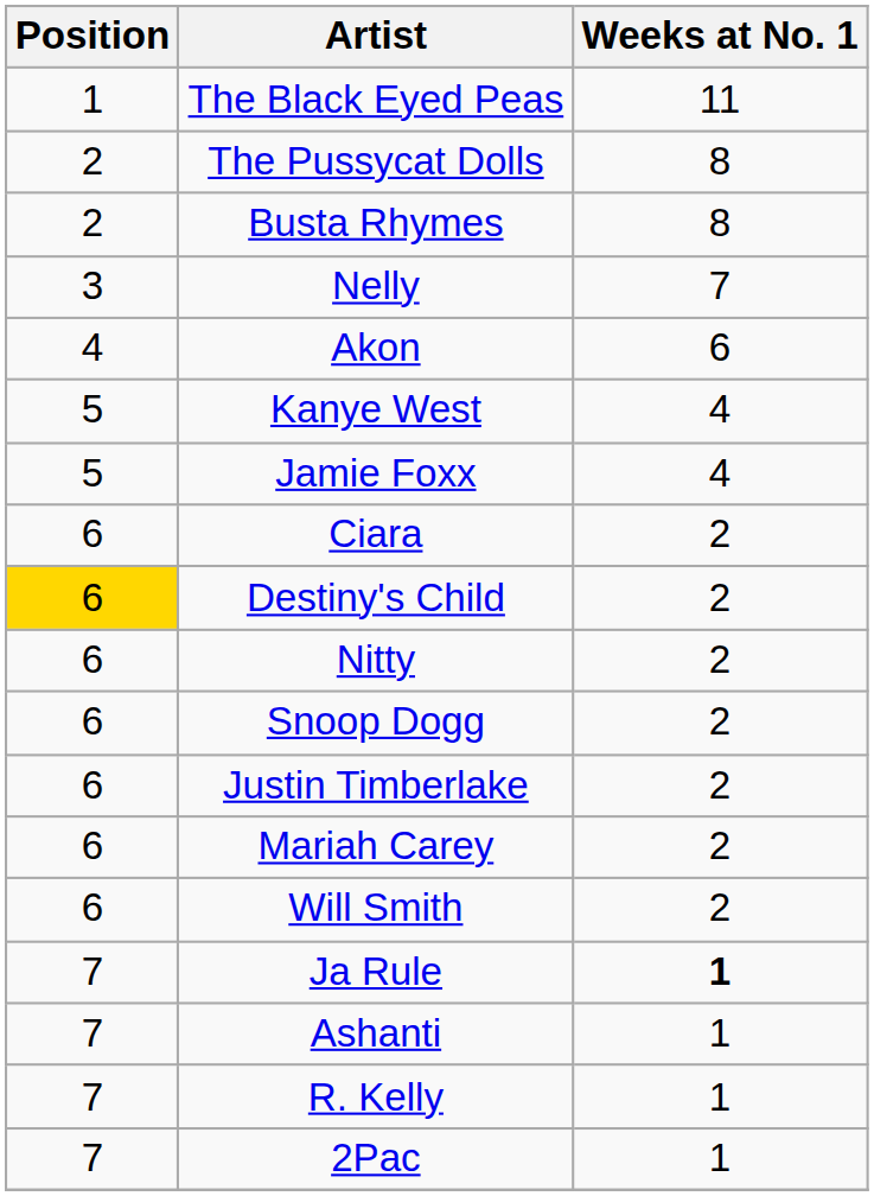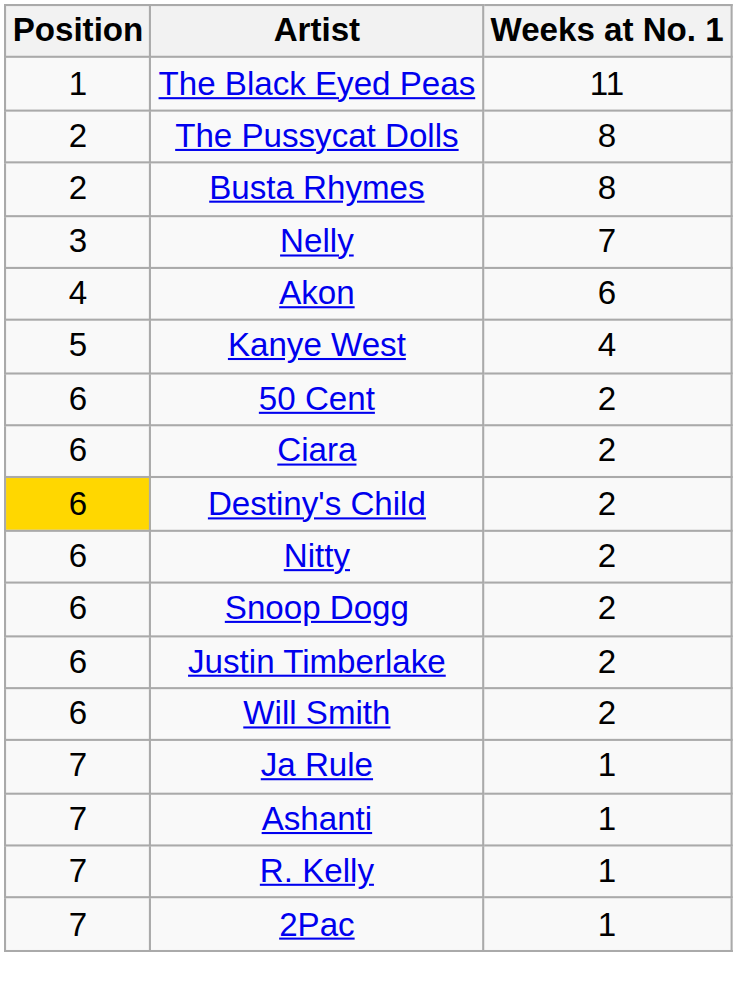 <table class="wikitable">
 <tr>
 <th style="text-align: center;">Position</th>
 <th style="text-align: center;">Artist</th>
 <th style="text-align: center;">Weeks at No. 1</th>
 </tr>
 <tr>
 <td style="text-align: center;">1</td>
 <td style="text-align: center;"><a href='#'>The Black Eyed Peas</a></td>
 <td style="text-align: center;">11</td>
 </tr>
 <tr>
 <td style="text-align: center;">2</td>
 <td style="text-align: center;"><a href='#'>The Pussycat Dolls</a></td>
 <td style="text-align: center;">8</td>
 </tr>
 <tr>
 <td style="text-align: center;">2</td>
 <td style="text-align: center;"><a href='#'>Busta Rhymes</a></td>
 <td style="text-align: center;">8</td>
 </tr>
 <tr>
 <td style="text-align: center;">3</td>
 <td style="text-align: center;"><a href='#'>Nelly</a></td>
 <td style="text-align: center;">7</td>
 </tr>
 <tr>
 <td style="text-align: center;">4</td>
 <td style="text-align: center;"><a href='#'>Akon</a></td>
 <td style="text-align: center;">6</td>
 </tr>
 <tr>
 <td style="text-align: center;">5</td>
 <td style="text-align: center;"><a href='#'>Kanye West</a></td>
 <td style="text-align: center;">4</td>
 </tr>
 <tr>
-<td style="text-align: center;">5</td>
-<td style="text-align: center;"><a href='#'>Jamie Foxx</a></td>
-<td style="text-align: center;">4</td>
+<td style="text-align: center;">6</td>
+<td style="text-align: center;"><a href='#'>50 Cent</a></td>
+<td style="text-align: center;">2</td>
 </tr>
 <tr>
 <td style="text-align: center;">6</td>
 <td style="text-align: center;"><a href='#'>Ciara</a></td>
 <td style="text-align: center;">2</td>
 </tr>
 <tr>
 <td style="background: gold; text-align: center;">6</td>
 <td style="text-align: center;"><a href='#'>Destiny's Child</a></td>
 <td style="text-align: center;">2</td>
 </tr>
 <tr>
 <td style="text-align: center;">6</td>
 <td style="text-align: center;"><a href='#'>Nitty</a></td>
 <td style="text-align: center;">2</td>
 </tr>
 <tr>
 <td style="text-align: center;">6</td>
 <td style="text-align: center;"><a href='#'>Snoop Dogg</a></td>
 <td style="text-align: center;">2</td>
 </tr>
 <tr>
 <td style="text-align: center;">6</td>
 <td style="text-align: center;"><a href='#'>Justin Timberlake</a></td>
 <td style="text-align: center;">2</td>
 </tr>
 <tr>
 <td style="text-align: center;">6</td>
-<td style="text-align: center;"><a href='#'>Mariah Carey</a></td>
-<td style="text-align: center;">2</td>
-</tr>
-<tr>
-<td style="text-align: center;">6</td>
 <td style="text-align: center;"><a href='#'>Will Smith</a></td>
 <td style="text-align: center;">2</td>
 </tr>
 <tr>
 <td style="text-align: center;">7</td>
 <td style="text-align: center;"><a href='#'>Ja Rule</a></td>
-<td style="text-align: center;"><strong>1</strong></td>
+<td style="text-align: center;">1</td>
 </tr>
 <tr>
 <td style="text-align: center;">7</td>
 <td style="text-align: center;"><a href='#'>Ashanti</a></td>
 <td style="text-align: center;">1</td>
 </tr>
 <tr>
 <td style="text-align: center;">7</td>
 <td style="text-align: center;"><a href='#'>R. Kelly</a></td>
 <td style="text-align: center;">1</td>
 </tr>
 <tr>
 <td style="text-align: center;">7</td>
 <td style="text-align: center;"><a href='#'>2Pac</a></td>
 <td style="text-align: center;">1</td>
 </tr>
 <tr>
 </tr>
 </table>
